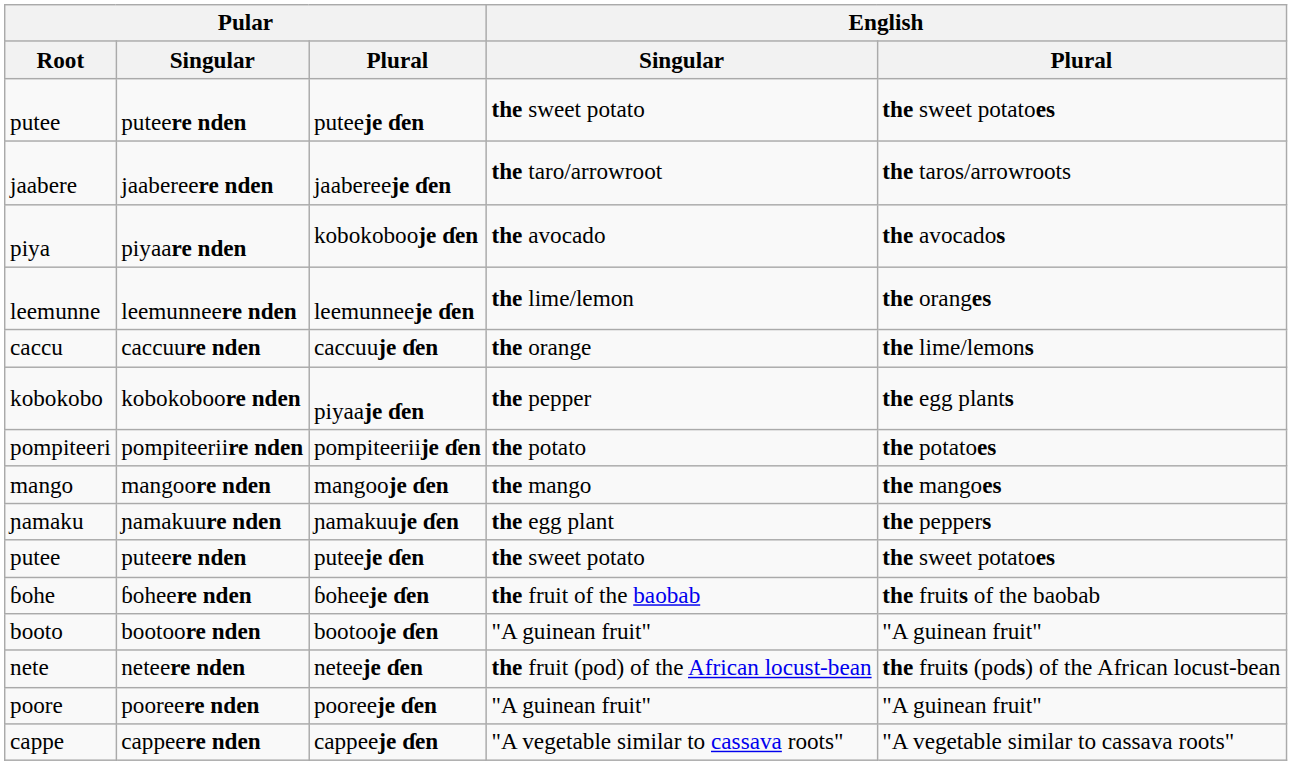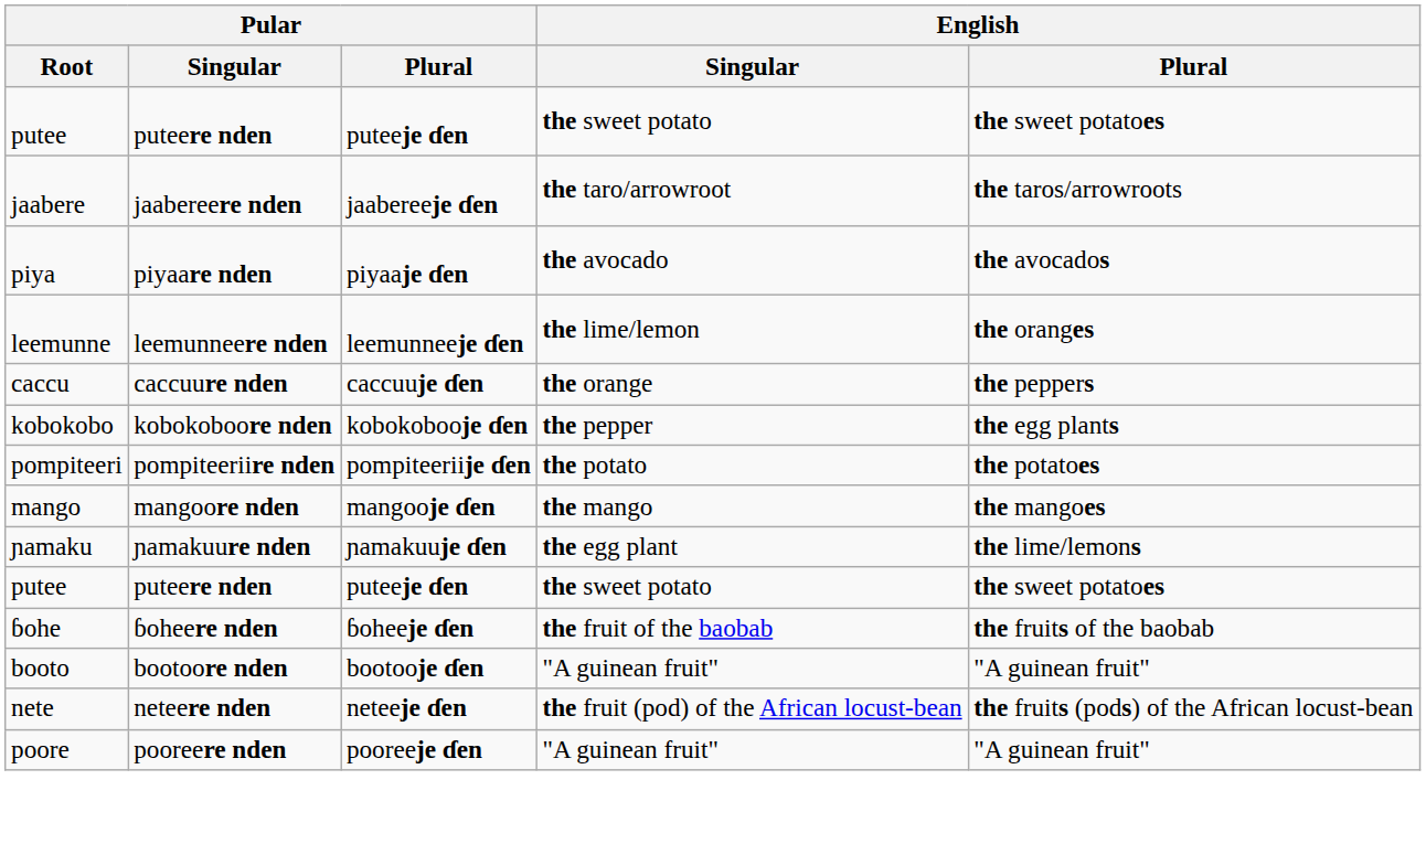 <table class="wikitable">
 <tr>
 <th colspan="3">Pular</th>
 <th colspan="2">English</th>
 </tr>
 <tr>
 <th>Root</th>
 <th>Singular</th>
 <th>Plural</th>
 <th>Singular</th>
 <th>Plural</th>
 </tr>
 <tr>
 <td><br>putee</td>
 <td><br>putee<strong>re nden</strong></td>
 <td><br>putee<strong>je ɗen</strong></td>
 <td><strong>the</strong> sweet potato</td>
 <td><strong>the</strong> sweet potato<strong>es</strong></td>
 </tr>
 <tr>
 <td><br>jaabere</td>
 <td><br>jaaberee<strong>re nden</strong></td>
 <td><br>jaaberee<strong>je ɗen</strong></td>
 <td><strong>the</strong> taro/arrowroot</td>
 <td><strong>the</strong> taros/arrowroots</td>
 </tr>
 <tr>
 <td><br>piya</td>
 <td><br>piyaa<strong>re nden</strong></td>
-<td>kobokoboo<strong>je ɗen</strong></td>
+<td><br>piyaa<strong>je ɗen</strong></td>
 <td><strong>the</strong> avocado</td>
 <td><strong>the</strong> avocado<strong>s</strong></td>
 </tr>
 <tr>
 <td><br>leemunne</td>
 <td><br>leemunnee<strong>re nden</strong></td>
 <td><br>leemunnee<strong>je ɗen</strong></td>
 <td><strong>the</strong> lime/lemon</td>
 <td><strong>the</strong> orang<strong>es</strong></td>
 </tr>
 <tr>
 <td>caccu</td>
 <td>caccuu<strong>re nden</strong></td>
 <td>caccuu<strong>je ɗen</strong></td>
 <td><strong>the</strong> orange</td>
-<td><strong>the</strong> lime/lemon<strong>s</strong></td>
+<td><strong>the</strong> pepper<strong>s</strong></td>
 </tr>
 <tr>
 <td>kobokobo</td>
 <td>kobokoboo<strong>re nden</strong></td>
-<td><br>piyaa<strong>je ɗen</strong></td>
+<td>kobokoboo<strong>je ɗen</strong></td>
 <td><strong>the</strong> pepper</td>
 <td><strong>the</strong> egg plant<strong>s</strong></td>
 </tr>
 <tr>
 <td>pompiteeri</td>
 <td>pompiteerii<strong>re nden</strong></td>
 <td>pompiteerii<strong>je ɗen</strong></td>
 <td><strong>the</strong> potato</td>
 <td><strong>the</strong> potato<strong>es</strong></td>
 </tr>
 <tr>
 <td>mango</td>
 <td>mangoo<strong>re nden</strong></td>
 <td>mangoo<strong>je ɗen</strong></td>
 <td><strong>the</strong> mango</td>
 <td><strong>the</strong> mango<strong>es</strong></td>
 </tr>
 <tr>
 <td>ɲamaku</td>
 <td>ɲamakuu<strong>re nden</strong></td>
 <td>ɲamakuu<strong>je ɗen</strong></td>
 <td><strong>the</strong> egg plant</td>
-<td><strong>the</strong> pepper<strong>s</strong></td>
+<td><strong>the</strong> lime/lemon<strong>s</strong></td>
 </tr>
 <tr>
 <td>putee</td>
 <td>putee<strong>re nden</strong></td>
 <td>putee<strong>je ɗen</strong></td>
 <td><strong>the</strong> sweet potato</td>
 <td><strong>the</strong> sweet potato<strong>es</strong></td>
 </tr>
 <tr>
 <td>ɓohe</td>
 <td>ɓohee<strong>re nden</strong></td>
 <td>ɓohee<strong>je ɗen</strong></td>
 <td><strong>the</strong> fruit of the <a href='#'>baobab</a></td>
 <td><strong>the</strong> fruit<strong>s</strong> of the baobab</td>
 </tr>
 <tr>
 <td>booto</td>
 <td>bootoo<strong>re nden</strong></td>
 <td>bootoo<strong>je ɗen</strong></td>
 <td>"A guinean fruit"</td>
 <td>"A guinean fruit"</td>
 </tr>
 <tr>
 <td>nete</td>
 <td>netee<strong>re nden</strong></td>
 <td>netee<strong>je ɗen</strong></td>
 <td><strong>the</strong> fruit (pod) of the <a href='#'>African locust-bean</a></td>
 <td><strong>the</strong> fruit<strong>s</strong> (pod<strong>s</strong>) of the African locust-bean</td>
 </tr>
 <tr>
 <td>poore</td>
 <td>pooree<strong>re nden</strong></td>
 <td>pooree<strong>je ɗen</strong></td>
 <td>"A guinean fruit"</td>
 <td>"A guinean fruit"</td>
 </tr>
-<tr>
-<td>cappe</td>
-<td>cappee<strong>re nden</strong></td>
-<td>cappee<strong>je ɗen</strong></td>
-<td>"A vegetable similar to <a href='#'>cassava</a> roots"</td>
-<td>"A vegetable similar to cassava roots"</td>
-</tr>
 </table>
